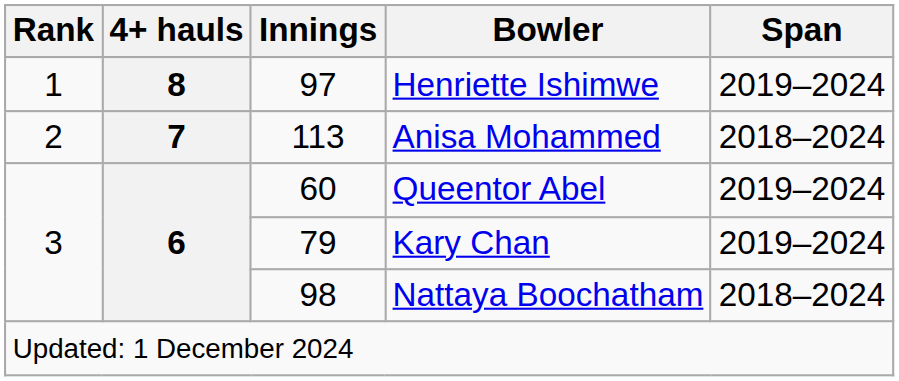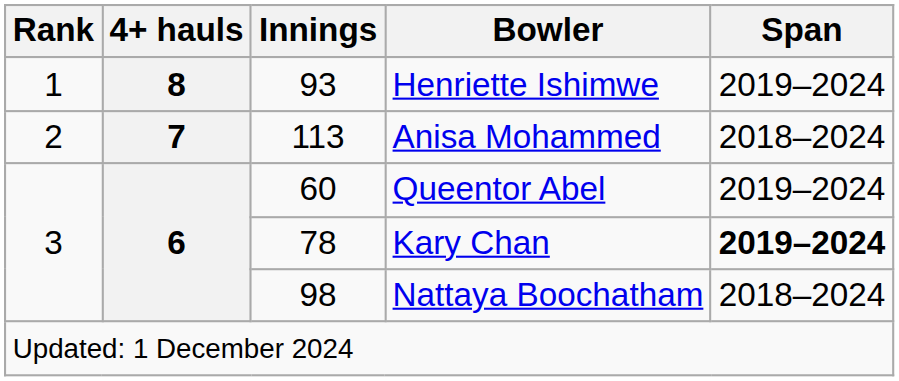 <table class="wikitable sortable">
 <tr>
 <th>Rank</th>
 <th>4+ hauls</th>
 <th>Innings</th>
 <th>Bowler</th>
 <th>Span</th>
 </tr>
 <tr>
 <td align=center>1</td>
 <th scope="row">8</th>
-<td style="text-align:center;">97</td>
+<td style="text-align:center;">93</td>
 <td> <a href='#'>Henriette Ishimwe</a></td>
 <td>2019–2024</td>
 </tr>
 <tr>
 <td align=center>2</td>
 <th scope="row">7</th>
 <td style="text-align:center;">113</td>
 <td> <a href='#'>Anisa Mohammed</a></td>
 <td>2018–2024</td>
 </tr>
 <tr>
 <td align=center rowspan=3>3</td>
 <th scope="row" rowspan=3>6</th>
 <td style="text-align:center;">60</td>
 <td> <a href='#'>Queentor Abel</a></td>
 <td>2019–2024</td>
 </tr>
 <tr>
-<td style="text-align:center;">79</td>
+<td style="text-align:center;">78</td>
 <td> <a href='#'>Kary Chan</a></td>
-<td>2019–2024</td>
+<td><strong>2019–2024</strong></td>
 </tr>
 <tr>
 <td style="text-align:center;">98</td>
 <td> <a href='#'>Nattaya Boochatham</a></td>
 <td>2018–2024</td>
 </tr>
 <tr>
 <td scope="row" colspan=5 style="text-align:left;"><small>Updated: 1 December 2024</small></td>
 </tr>
 </table>
